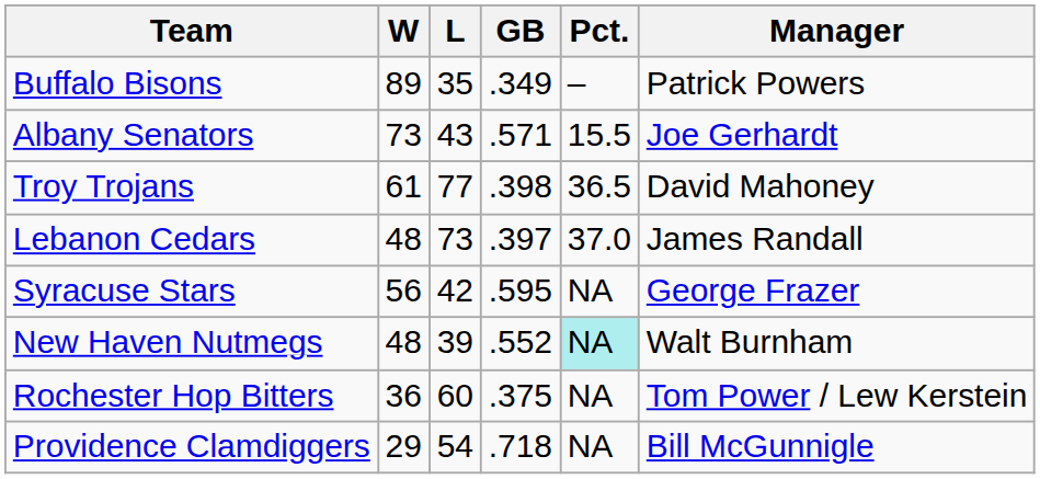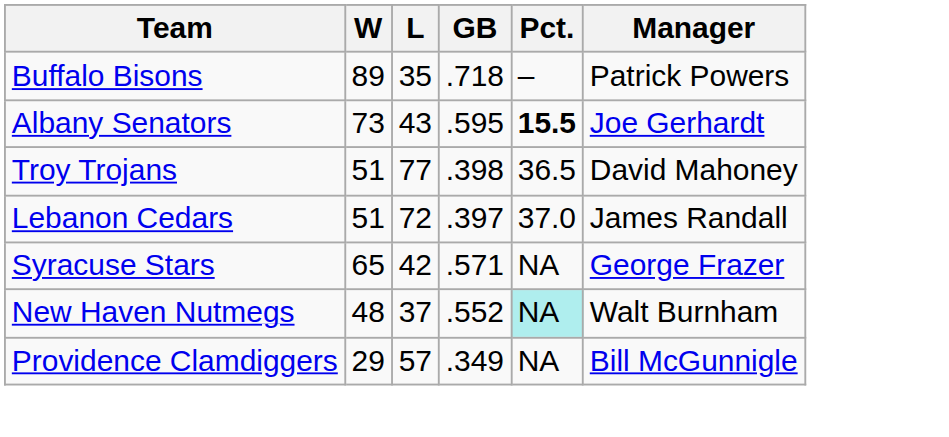 <table class="wikitable">
 <tr>
 <th>Team</th>
 <th>W</th>
 <th>L</th>
 <th>GB</th>
 <th>Pct.</th>
 <th>Manager</th>
 </tr>
 <tr>
 <td><a href='#'>Buffalo Bisons</a></td>
 <td>89</td>
 <td>35</td>
-<td>.349</td>
+<td>.718</td>
 <td>–</td>
 <td>Patrick Powers</td>
 </tr>
 <tr>
 <td><a href='#'>Albany Senators</a></td>
 <td>73</td>
 <td>43</td>
-<td>.571</td>
-<td>15.5</td>
+<td>.595</td>
+<td><strong>15.5</strong></td>
 <td><a href='#'>Joe Gerhardt</a></td>
 </tr>
 <tr>
 <td><a href='#'>Troy Trojans</a></td>
-<td>61</td>
+<td>51</td>
 <td>77</td>
 <td>.398</td>
 <td>36.5</td>
 <td>David Mahoney</td>
 </tr>
 <tr>
 <td><a href='#'>Lebanon Cedars</a></td>
-<td>48</td>
-<td>73</td>
+<td>51</td>
+<td>72</td>
 <td>.397</td>
 <td>37.0</td>
 <td>James Randall</td>
 </tr>
 <tr>
 <td><a href='#'>Syracuse Stars</a></td>
-<td>56</td>
+<td>65</td>
 <td>42</td>
-<td>.595</td>
+<td>.571</td>
 <td>NA</td>
 <td><a href='#'>George Frazer</a></td>
 </tr>
 <tr>
 <td><a href='#'>New Haven Nutmegs</a></td>
 <td>48</td>
-<td>39</td>
+<td>37</td>
 <td>.552</td>
 <td style="background: paleturquoise;">NA</td>
 <td>Walt Burnham</td>
 </tr>
 <tr>
-<td><a href='#'>Rochester Hop Bitters</a></td>
-<td>36</td>
-<td>60</td>
-<td>.375</td>
-<td>NA</td>
-<td><a href='#'>Tom Power</a> / Lew Kerstein</td>
-</tr>
-<tr>
 <td><a href='#'>Providence Clamdiggers</a></td>
 <td>29</td>
-<td>54</td>
-<td>.718</td>
+<td>57</td>
+<td>.349</td>
 <td>NA</td>
 <td><a href='#'>Bill McGunnigle</a></td>
 </tr>
 </table>
